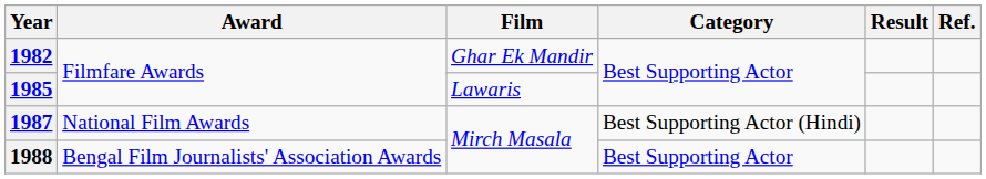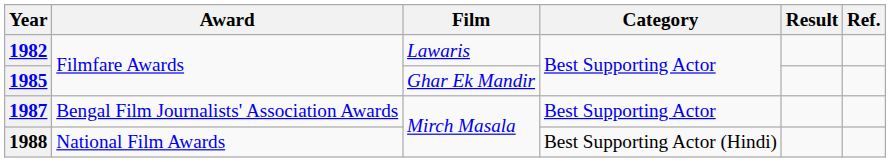 <table class="wikitable">
 <tr>
 <th>Year</th>
 <th>Award</th>
 <th>Film</th>
 <th>Category</th>
 <th>Result</th>
 <th>Ref.</th>
 </tr>
 <tr>
 <th><a href='#'>1982</a></th>
 <td rowspan="2"><a href='#'>Filmfare Awards</a></td>
-<td><em><a href='#'>Ghar Ek Mandir</a></em></td>
+<td><em><a href='#'>Lawaris</a></em></td>
 <td rowspan="2"><a href='#'>Best Supporting Actor</a></td>
 <td></td>
 <td></td>
 </tr>
 <tr>
 <th><a href='#'>1985</a></th>
-<td><em><a href='#'>Lawaris</a></em></td>
+<td><em><a href='#'>Ghar Ek Mandir</a></em></td>
 <td></td>
 <td></td>
 </tr>
 <tr>
 <th><a href='#'>1987</a></th>
-<td><a href='#'>National Film Awards</a></td>
+<td><a href='#'>Bengal Film Journalists' Association Awards</a></td>
 <td rowspan="2"><em><a href='#'>Mirch Masala</a></em></td>
-<td>Best Supporting Actor (Hindi)</td>
+<td><a href='#'>Best Supporting Actor</a></td>
 <td></td>
 <td></td>
 </tr>
 <tr>
 <th>1988</th>
-<td><a href='#'>Bengal Film Journalists' Association Awards</a></td>
-<td><a href='#'>Best Supporting Actor</a></td>
+<td><a href='#'>National Film Awards</a></td>
+<td>Best Supporting Actor (Hindi)</td>
 <td></td>
 <td></td>
 </tr>
 </table>
